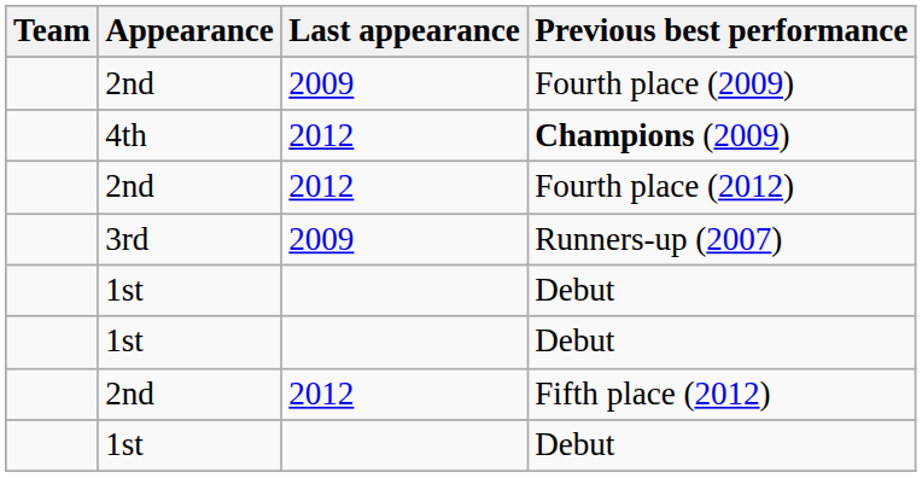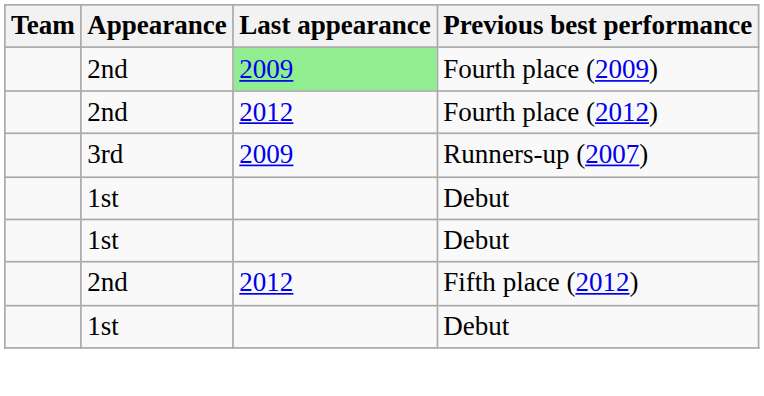 <table class="wikitable sortable">
 <tr>
 <th>Team</th>
 <th data-sort-type="number">Appearance</th>
 <th data-sort-type="number">Last appearance</th>
 <th>Previous best performance</th>
 </tr>
 <tr>
 <td></td>
 <td>2nd</td>
-<td><a href='#'>2009</a></td>
+<td style="background: lightgreen;"><a href='#'>2009</a></td>
 <td>Fourth place (<a href='#'>2009</a>)</td>
-</tr>
-<tr>
-<td></td>
-<td>4th</td>
-<td><a href='#'>2012</a></td>
-<td><strong>Champions</strong> (<a href='#'>2009</a>)</td>
 </tr>
 <tr>
 <td></td>
 <td>2nd</td>
 <td><a href='#'>2012</a></td>
 <td>Fourth place (<a href='#'>2012</a>)</td>
 </tr>
 <tr>
 <td></td>
 <td>3rd</td>
 <td><a href='#'>2009</a></td>
 <td>Runners-up (<a href='#'>2007</a>)</td>
 </tr>
 <tr>
 <td></td>
 <td>1st</td>
 <td></td>
 <td>Debut</td>
 </tr>
 <tr>
 <td></td>
 <td>1st</td>
 <td></td>
 <td>Debut</td>
 </tr>
 <tr>
 <td></td>
 <td>2nd</td>
 <td><a href='#'>2012</a></td>
 <td>Fifth place (<a href='#'>2012</a>)</td>
 </tr>
 <tr>
 <td></td>
 <td>1st</td>
 <td></td>
 <td>Debut</td>
 </tr>
 </table>
